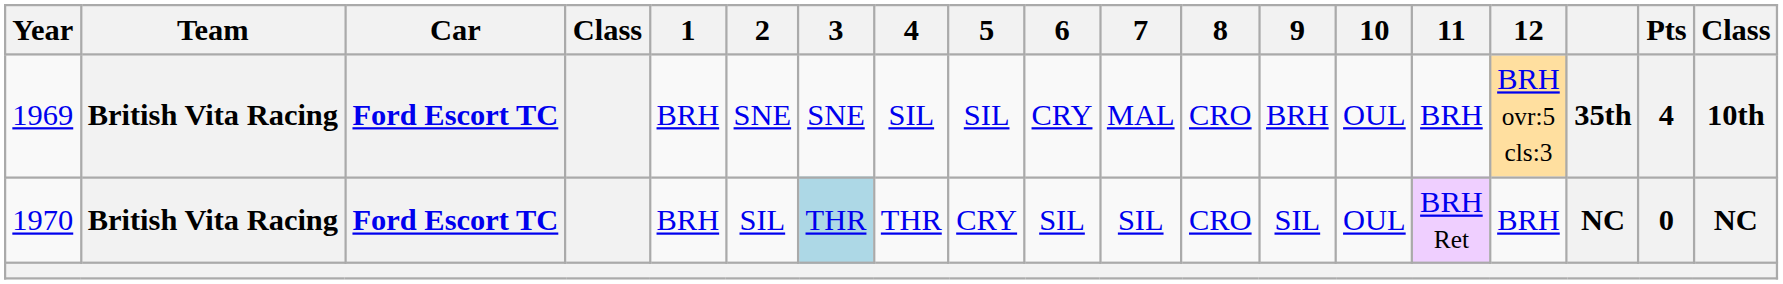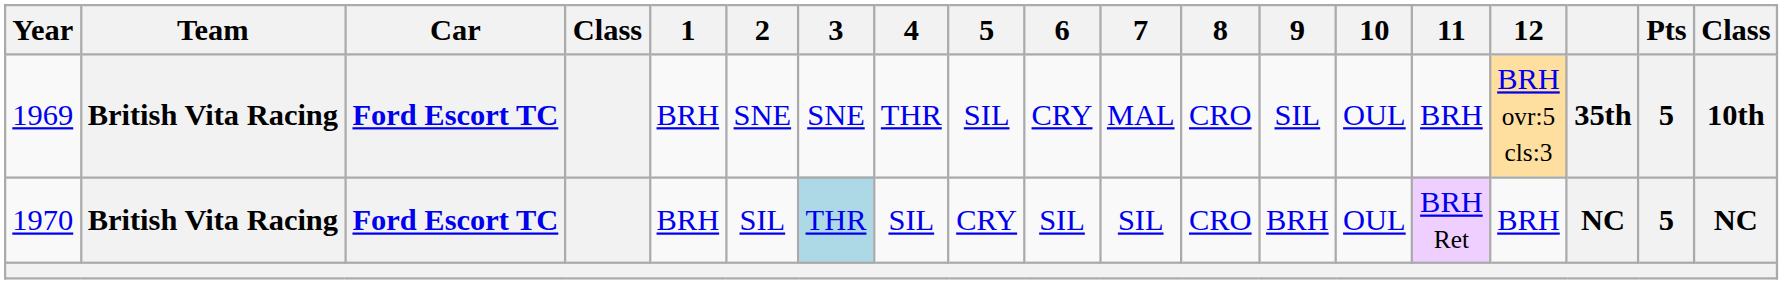 <table class="wikitable" style="text-align:center; font-size:85%">
 <tr>
 <th>Year</th>
 <th>Team</th>
 <th>Car</th>
 <th>Class</th>
 <th>1</th>
 <th>2</th>
 <th>3</th>
 <th>4</th>
 <th>5</th>
 <th>6</th>
 <th>7</th>
 <th>8</th>
 <th>9</th>
 <th>10</th>
 <th>11</th>
 <th>12</th>
 <th></th>
 <th>Pts</th>
 <th>Class</th>
 </tr>
 <tr>
 <td><a href='#'>1969</a></td>
 <th>British Vita Racing</th>
 <th><a href='#'>Ford Escort TC</a></th>
 <th><span></span></th>
 <td><a href='#'>BRH</a></td>
 <td><a href='#'>SNE</a></td>
 <td><a href='#'>SNE</a></td>
-<td><a href='#'>SIL</a></td>
+<td><a href='#'>THR</a></td>
 <td><a href='#'>SIL</a></td>
 <td><a href='#'>CRY</a></td>
 <td><a href='#'>MAL</a></td>
 <td><a href='#'>CRO</a></td>
-<td><a href='#'>BRH</a></td>
+<td><a href='#'>SIL</a></td>
 <td><a href='#'>OUL</a></td>
 <td><a href='#'>BRH</a></td>
 <td style="background:#FFDF9F;"><a href='#'>BRH</a><br><small>ovr:5<br>cls:3</small></td>
 <th>35th</th>
-<th>4</th>
+<th>5</th>
 <th>10th</th>
 </tr>
 <tr>
 <td><a href='#'>1970</a></td>
 <th>British Vita Racing</th>
 <th><a href='#'>Ford Escort TC</a></th>
 <th><span></span></th>
 <td><a href='#'>BRH</a></td>
 <td><a href='#'>SIL</a></td>
 <td style="background: lightblue;"><a href='#'>THR</a></td>
-<td><a href='#'>THR</a></td>
+<td><a href='#'>SIL</a></td>
 <td><a href='#'>CRY</a></td>
 <td><a href='#'>SIL</a></td>
 <td><a href='#'>SIL</a></td>
 <td><a href='#'>CRO</a></td>
-<td><a href='#'>SIL</a></td>
+<td><a href='#'>BRH</a></td>
 <td><a href='#'>OUL</a></td>
 <td style="background:#EFCFFF;"><a href='#'>BRH</a><br><small>Ret</small></td>
 <td><a href='#'>BRH</a></td>
 <th>NC</th>
-<th>0</th>
+<th>5</th>
 <th>NC</th>
 </tr>
 <tr>
 <th colspan="19"></th>
 </tr>
 </table>
